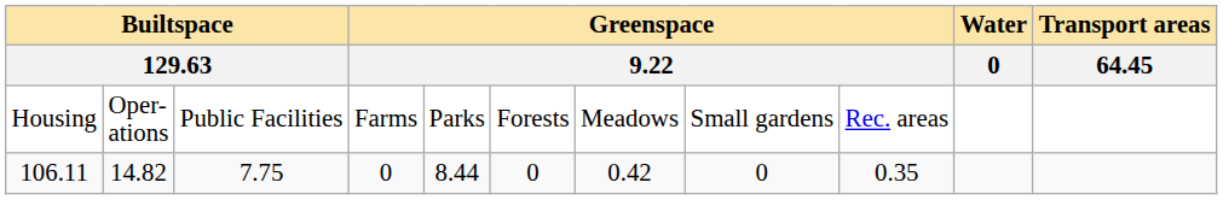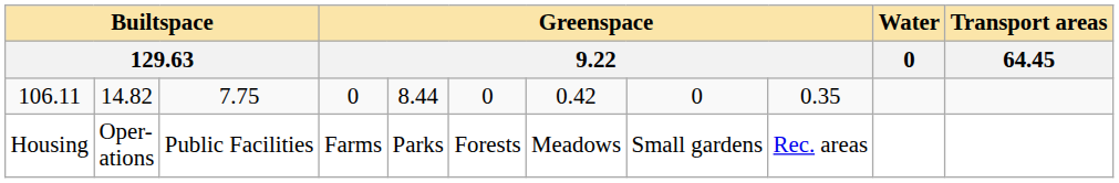 <table class=wikitable align=center style="margin-left:0em;">
 <tr --- style="background:#FBE5A9">
 <td colspan="3" align="center"><strong>Builtspace</strong></td>
 <td colspan="6" align="center"><strong>Greenspace</strong></td>
 <td align="center"><strong>Water</strong></td>
 <td align="center"><strong>Transport areas</strong></td>
 </tr>
 <tr --- bgcolor="#FFFFFF">
 <th colspan = "3" align=center>129.63</th>
 <th colspan = "6" align=center>9.22</th>
 <th align=center>0</th>
 <th align=center>64.45</th>
+</tr>
+<tr ->
+<td align=center>106.11</td>
+<td align=center>14.82</td>
+<td align=center>7.75</td>
+<td align=center>0</td>
+<td align=center>8.44</td>
+<td align=center>0</td>
+<td align=center>0.42</td>
+<td align=center>0</td>
+<td align=center>0.35</td>
+<td align=center></td>
+<td align=center></td>
 </tr>
 <tr --- bgcolor="#FFFFFF">
 <td>Housing</td>
 <td>Oper-<br>ations</td>
 <td>Public Facilities</td>
 <td>Farms</td>
 <td>Parks</td>
 <td>Forests</td>
 <td>Meadows</td>
 <td>Small gardens</td>
 <td><a href='#'>Rec.</a> areas</td>
 <td align=center></td>
 <td align=center></td>
 </tr>
-<tr ->
-<td align=center>106.11</td>
-<td align=center>14.82</td>
-<td align=center>7.75</td>
-<td align=center>0</td>
-<td align=center>8.44</td>
-<td align=center>0</td>
-<td align=center>0.42</td>
-<td align=center>0</td>
-<td align=center>0.35</td>
-<td align=center></td>
-<td align=center></td>
-</tr>
 </table>
